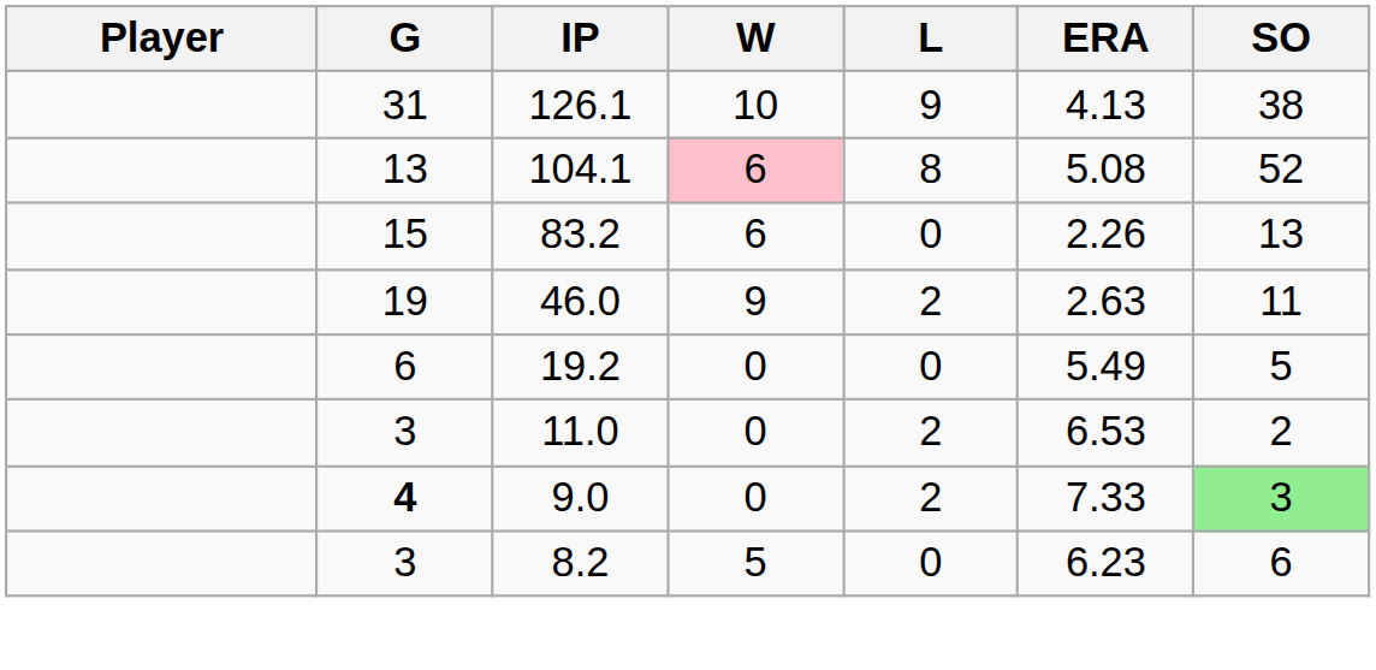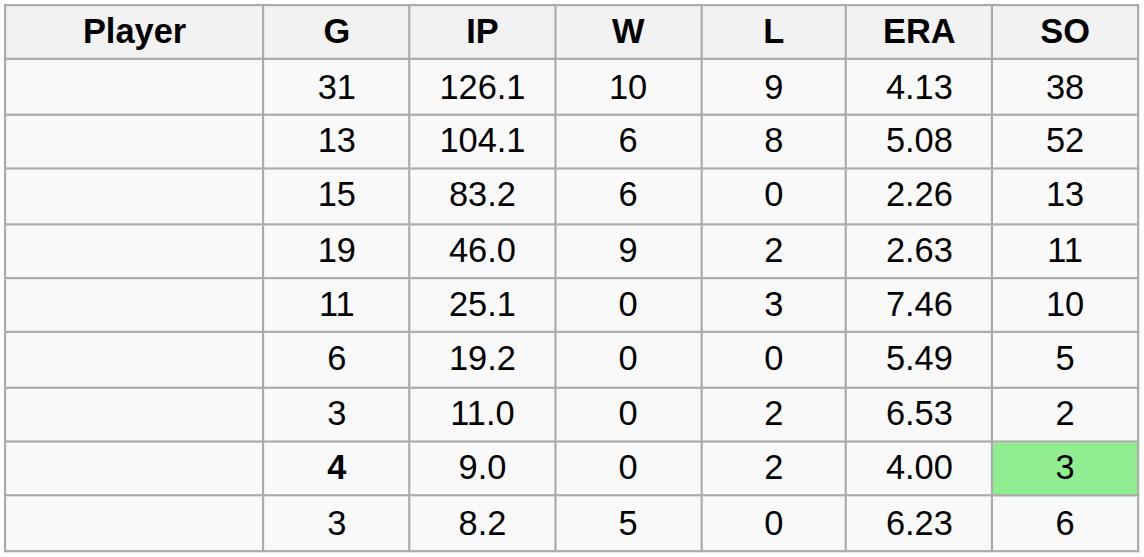 <table class="wikitable sortable">
 <tr>
 <th bgcolor="#DDDDFF" width="16%">Player</th>
 <th bgcolor="#DDDDFF" width="9%">G</th>
 <th bgcolor="#DDDDFF" width="9%">IP</th>
 <th bgcolor="#DDDDFF" width="9%">W</th>
 <th bgcolor="#DDDDFF" width="9%">L</th>
 <th bgcolor="#DDDDFF" width="9%">ERA</th>
 <th bgcolor="#DDDDFF" width="9%">SO</th>
 </tr>
 <tr align="center">
 <td></td>
 <td>31</td>
 <td>126.1</td>
 <td>10</td>
 <td>9</td>
 <td>4.13</td>
 <td>38</td>
 </tr>
 <tr align="center">
 <td></td>
 <td>13</td>
 <td>104.1</td>
-<td style="background: pink;">6</td>
+<td>6</td>
 <td>8</td>
 <td>5.08</td>
 <td>52</td>
 </tr>
 <tr align="center">
 <td></td>
 <td>15</td>
 <td>83.2</td>
 <td>6</td>
 <td>0</td>
 <td>2.26</td>
 <td>13</td>
 </tr>
 <tr align="center">
 <td></td>
 <td>19</td>
 <td>46.0</td>
 <td>9</td>
 <td>2</td>
 <td>2.63</td>
 <td>11</td>
+</tr>
+<tr align="center">
+<td></td>
+<td>11</td>
+<td>25.1</td>
+<td>0</td>
+<td>3</td>
+<td>7.46</td>
+<td>10</td>
 </tr>
 <tr align="center">
 <td></td>
 <td>6</td>
 <td>19.2</td>
 <td>0</td>
 <td>0</td>
 <td>5.49</td>
 <td>5</td>
 </tr>
 <tr align="center">
 <td></td>
 <td>3</td>
 <td>11.0</td>
 <td>0</td>
 <td>2</td>
 <td>6.53</td>
 <td>2</td>
 </tr>
 <tr align="center">
 <td></td>
 <td><strong>4</strong></td>
 <td>9.0</td>
 <td>0</td>
 <td>2</td>
-<td>7.33</td>
+<td>4.00</td>
 <td style="background: lightgreen;">3</td>
 </tr>
 <tr align="center">
 <td></td>
 <td>3</td>
 <td>8.2</td>
 <td>5</td>
 <td>0</td>
 <td>6.23</td>
 <td>6</td>
 </tr>
 </table>
